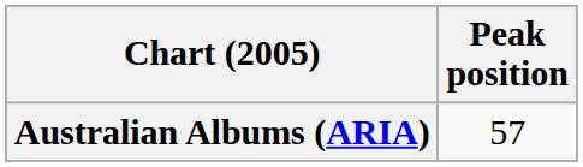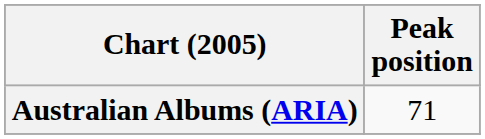 <table class="wikitable plainrowheaders">
 <tr>
 <th scope="col">Chart (2005)</th>
 <th scope="col">Peak<br>position</th>
 </tr>
 <tr>
 <th scope="row">Australian Albums (<a href='#'>ARIA</a>)</th>
-<td style="text-align:center;">57</td>
+<td style="text-align:center;">71</td>
 </tr>
 </table>
